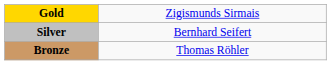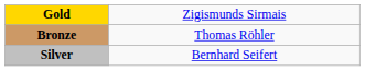 <table class="wikitable" style="text-align:center; " width="35%">
 <tr>
 <td bgcolor="gold"><strong>Gold</strong></td>
 <td><a href='#'>Zigismunds Sirmais</a><br>  <small><em></em></small></td>
 </tr>
 <tr>
+<td bgcolor="CC9966"><strong>Bronze</strong></td>
+<td><a href='#'>Thomas Röhler</a><br>  <small><em></em></small></td>
+</tr>
+<tr>
 <td bgcolor="silver"><strong>Silver</strong></td>
 <td><a href='#'>Bernhard Seifert</a><br>  <small><em></em></small></td>
 </tr>
-<tr>
-<td bgcolor="CC9966"><strong>Bronze</strong></td>
-<td><a href='#'>Thomas Röhler</a><br>  <small><em></em></small></td>
-</tr>
 </table>
